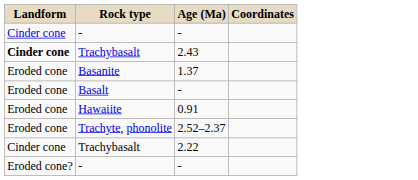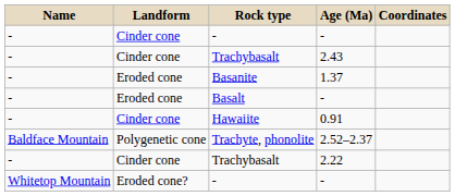 <table class="wikitable sortable">
 <tr>
+<th rowspan=1 style="background-color:#e7dcc3;">Name</th>
 <th rowspan=1 style="background-color:#e7dcc3;">Landform</th>
 <th rowspan=1 style="background-color:#e7dcc3;">Rock type</th>
 <th rowspan=1 style="background-color:#e7dcc3;">Age (Ma)</th>
 <th rowspan=1 style="background-color:#e7dcc3;">Coordinates</th>
 </tr>
 <tr>
+<td>-</td>
 <td><a href='#'>Cinder cone</a></td>
 <td>-</td>
 <td>-</td>
 <td></td>
 </tr>
 <tr>
-<td><strong>Cinder cone</strong></td>
+<td>-</td>
+<td>Cinder cone</td>
 <td><a href='#'>Trachybasalt</a></td>
 <td>2.43</td>
 <td></td>
 </tr>
 <tr>
+<td>-</td>
 <td>Eroded cone</td>
 <td><a href='#'>Basanite</a></td>
 <td>1.37</td>
 <td></td>
 </tr>
 <tr>
+<td>-</td>
 <td>Eroded cone</td>
 <td><a href='#'>Basalt</a></td>
 <td>-</td>
 <td></td>
 </tr>
 <tr>
-<td>Eroded cone</td>
+<td>-</td>
+<td><a href='#'>Cinder cone</a></td>
 <td><a href='#'>Hawaiite</a></td>
 <td>0.91</td>
 <td></td>
 </tr>
 <tr>
-<td>Eroded cone</td>
+<td><a href='#'>Baldface Mountain</a></td>
+<td>Polygenetic cone</td>
 <td><a href='#'>Trachyte</a>, <a href='#'>phonolite</a></td>
 <td>2.52–2.37</td>
 <td></td>
 </tr>
 <tr>
+<td>-</td>
 <td>Cinder cone</td>
 <td>Trachybasalt</td>
 <td>2.22</td>
 <td></td>
 </tr>
 <tr>
+<td><a href='#'>Whitetop Mountain</a></td>
 <td>Eroded cone?</td>
 <td>-</td>
 <td>-</td>
 <td></td>
 </tr>
 </table>
